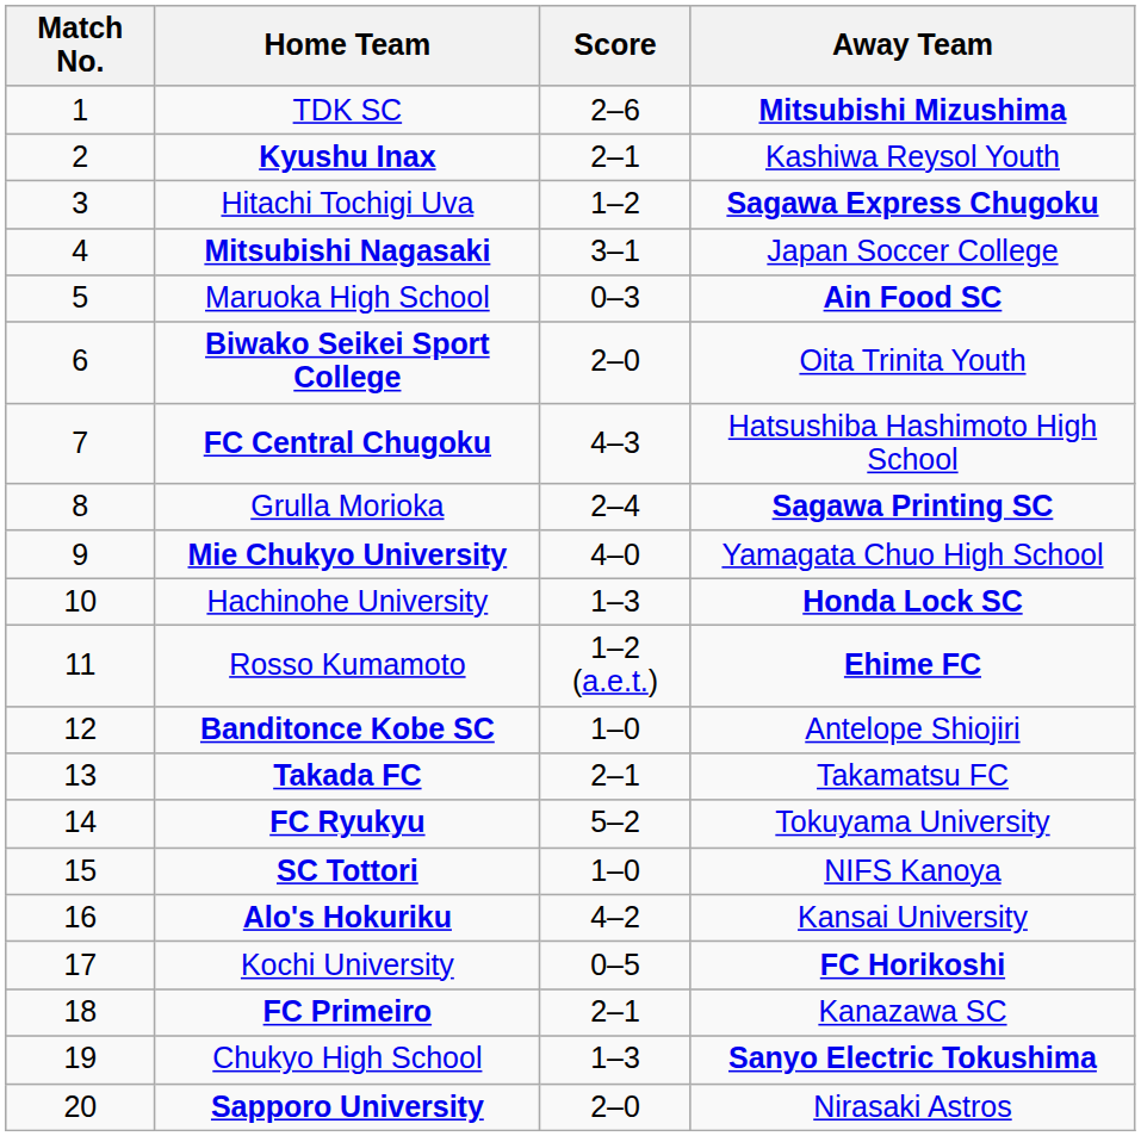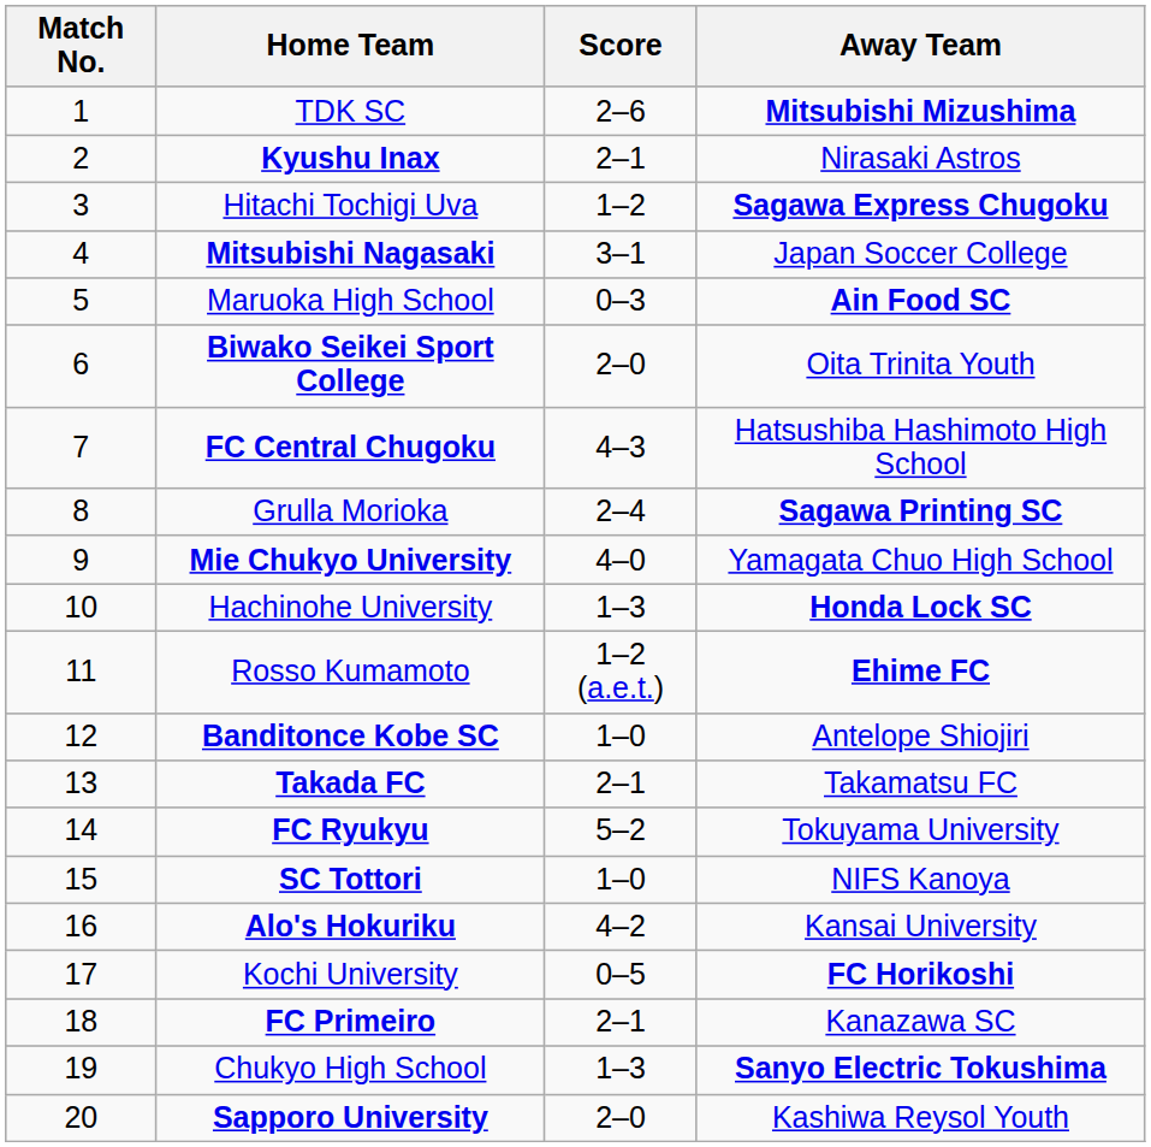 <table class="wikitable" style="text-align: center">
 <tr>
 <th>Match No.</th>
 <th>Home Team</th>
 <th>Score</th>
 <th>Away Team</th>
 </tr>
 <tr>
 <td>1</td>
 <td><a href='#'>TDK SC</a></td>
 <td>2–6</td>
 <td><strong><a href='#'>Mitsubishi Mizushima</a></strong></td>
 </tr>
 <tr>
 <td>2</td>
 <td><strong><a href='#'>Kyushu Inax</a></strong></td>
 <td>2–1</td>
-<td><a href='#'>Kashiwa Reysol Youth</a></td>
+<td><a href='#'>Nirasaki Astros</a></td>
 </tr>
 <tr>
 <td>3</td>
 <td><a href='#'>Hitachi Tochigi Uva</a></td>
 <td>1–2</td>
 <td><strong><a href='#'>Sagawa Express Chugoku</a></strong></td>
 </tr>
 <tr>
 <td>4</td>
 <td><strong><a href='#'>Mitsubishi Nagasaki</a></strong></td>
 <td>3–1</td>
 <td><a href='#'>Japan Soccer College</a></td>
 </tr>
 <tr>
 <td>5</td>
 <td><a href='#'>Maruoka High School</a></td>
 <td>0–3</td>
 <td><strong><a href='#'>Ain Food SC</a></strong></td>
 </tr>
 <tr>
 <td>6</td>
 <td><strong><a href='#'>Biwako Seikei Sport College</a></strong></td>
 <td>2–0</td>
 <td><a href='#'>Oita Trinita Youth</a></td>
 </tr>
 <tr>
 <td>7</td>
 <td><strong><a href='#'>FC Central Chugoku</a></strong></td>
 <td>4–3</td>
 <td><a href='#'>Hatsushiba Hashimoto High School</a></td>
 </tr>
 <tr>
 <td>8</td>
 <td><a href='#'>Grulla Morioka</a></td>
 <td>2–4</td>
 <td><strong><a href='#'>Sagawa Printing SC</a></strong></td>
 </tr>
 <tr>
 <td>9</td>
 <td><strong><a href='#'>Mie Chukyo University</a></strong></td>
 <td>4–0</td>
 <td><a href='#'>Yamagata Chuo High School</a></td>
 </tr>
 <tr>
 <td>10</td>
 <td><a href='#'>Hachinohe University</a></td>
 <td>1–3</td>
 <td><strong><a href='#'>Honda Lock SC</a></strong></td>
 </tr>
 <tr>
 <td>11</td>
 <td><a href='#'>Rosso Kumamoto</a></td>
 <td>1–2 (<a href='#'>a.e.t.</a>)</td>
 <td><strong><a href='#'>Ehime FC</a></strong></td>
 </tr>
 <tr>
 <td>12</td>
 <td><strong><a href='#'>Banditonce Kobe SC</a></strong></td>
 <td>1–0</td>
 <td><a href='#'>Antelope Shiojiri</a></td>
 </tr>
 <tr>
 <td>13</td>
 <td><strong><a href='#'>Takada FC</a></strong></td>
 <td>2–1</td>
 <td><a href='#'>Takamatsu FC</a></td>
 </tr>
 <tr>
 <td>14</td>
 <td><strong><a href='#'>FC Ryukyu</a></strong></td>
 <td>5–2</td>
 <td><a href='#'>Tokuyama University</a></td>
 </tr>
 <tr>
 <td>15</td>
 <td><strong><a href='#'>SC Tottori</a></strong></td>
 <td>1–0</td>
 <td><a href='#'>NIFS Kanoya</a></td>
 </tr>
 <tr>
 <td>16</td>
 <td><strong><a href='#'>Alo's Hokuriku</a></strong></td>
 <td>4–2</td>
 <td><a href='#'>Kansai University</a></td>
 </tr>
 <tr>
 <td>17</td>
 <td><a href='#'>Kochi University</a></td>
 <td>0–5</td>
 <td><strong><a href='#'>FC Horikoshi</a></strong></td>
 </tr>
 <tr>
 <td>18</td>
 <td><strong><a href='#'>FC Primeiro</a></strong></td>
 <td>2–1</td>
 <td><a href='#'>Kanazawa SC</a></td>
 </tr>
 <tr>
 <td>19</td>
 <td><a href='#'>Chukyo High School</a></td>
 <td>1–3</td>
 <td><strong><a href='#'>Sanyo Electric Tokushima</a></strong></td>
 </tr>
 <tr>
 <td>20</td>
 <td><strong><a href='#'>Sapporo University</a></strong></td>
 <td>2–0</td>
-<td><a href='#'>Nirasaki Astros</a></td>
+<td><a href='#'>Kashiwa Reysol Youth</a></td>
 </tr>
 <tr>
 </tr>
 </table>
